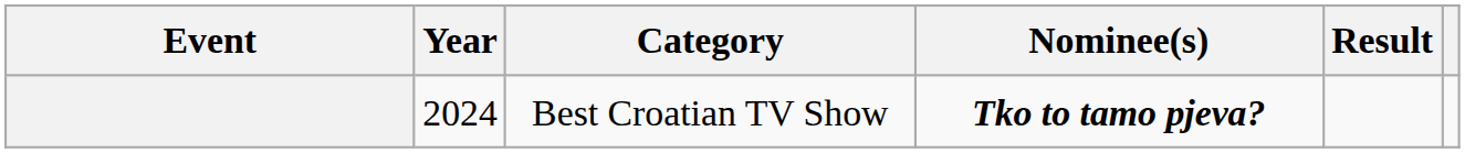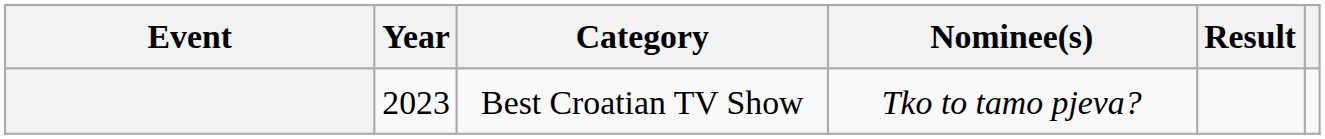 <table class="wikitable sortable plainrowheaders" style="text-align:center; line-height:23px; width:100%;">
 <tr>
 <th class="unsortable" width=28%>Event</th>
 <th width=01%>Year</th>
 <th class="unsortable" width=28%>Category</th>
 <th class="unsortable" width=28%>Nominee(s)</th>
 <th class="unsortable" width=01%>Result</th>
 <th class="unsortable" width=01%></th>
 </tr>
 <tr>
 <th rowspan=3></th>
-<td>2024</td>
+<td>2023</td>
 <td>Best Croatian TV Show</td>
-<td><strong><em>Tko to tamo pjeva?</em></strong></td>
+<td><em>Tko to tamo pjeva?</em></td>
 <td></td>
 <td></td>
 </tr>
 </table>
